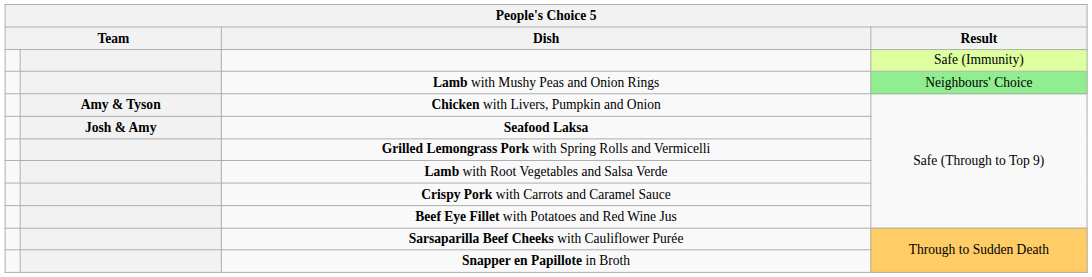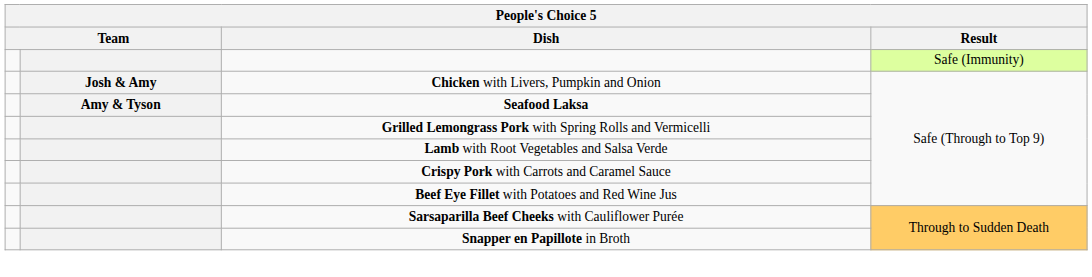 <table class="wikitable plainrowheaders" style="margin:1em auto; text-align:center; font-size:90%; width:80em;">
 <tr>
 <th colspan="4" >People's Choice 5</th>
 </tr>
 <tr>
 <th style="width:20%;" colspan="2">Team</th>
 <th style="width:60%;">Dish</th>
 <th style="width:20%;">Result</th>
 </tr>
 <tr>
 <td></td>
 <th></th>
 <td></td>
 <td bgcolor="DDFF9F">Safe (Immunity)</td>
 </tr>
 <tr>
 <td></td>
-<th></th>
-<td><strong>Lamb</strong> with Mushy Peas and Onion Rings</td>
-<td style="background:lightgreen">Neighbours' Choice</td>
-</tr>
-<tr>
-<td></td>
-<th style="text-align:centre">Amy & Tyson</th>
+<th>Josh & Amy</th>
 <td><strong>Chicken</strong> with Livers, Pumpkin and Onion</td>
 <td rowspan="6">Safe (Through to Top 9)</td>
 </tr>
 <tr>
 <td></td>
-<th>Josh & Amy</th>
+<th style="text-align:centre">Amy & Tyson</th>
 <td><strong>Seafood Laksa</strong></td>
 </tr>
 <tr>
 <td></td>
 <th></th>
 <td><strong>Grilled Lemongrass Pork</strong> with Spring Rolls and Vermicelli</td>
 </tr>
 <tr>
 <td></td>
 <th></th>
 <td><strong>Lamb</strong> with Root Vegetables and Salsa Verde</td>
 </tr>
 <tr>
 <td></td>
 <th></th>
 <td><strong>Crispy Pork</strong> with Carrots and Caramel Sauce</td>
 </tr>
 <tr>
 <td></td>
 <th></th>
 <td><strong>Beef Eye Fillet</strong> with Potatoes and Red Wine Jus</td>
 </tr>
 <tr>
 <td></td>
 <th></th>
 <td><strong>Sarsaparilla Beef Cheeks</strong> with Cauliflower Purée</td>
 <td rowspan="2" bgcolor="FFCC66">Through to Sudden Death</td>
 </tr>
 <tr>
 <td></td>
 <th></th>
 <td><strong>Snapper en Papillote</strong> in Broth</td>
 </tr>
 </table>
